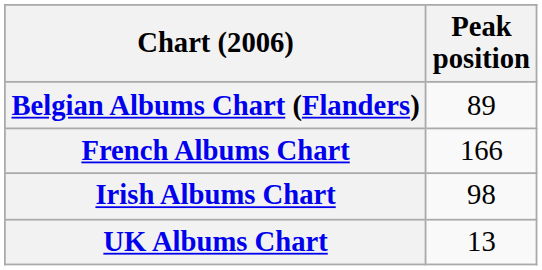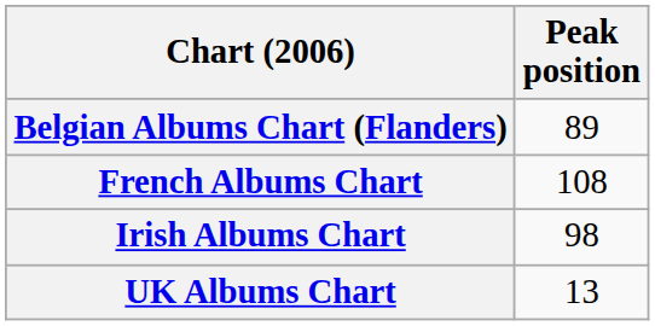 <table class="wikitable sortable plainrowheaders" style="text-align:center;">
 <tr>
 <th>Chart (2006)</th>
 <th>Peak<br>position</th>
 </tr>
 <tr>
 <th scope="row"><a href='#'>Belgian Albums Chart</a> (<a href='#'>Flanders</a>)</th>
 <td>89</td>
 </tr>
 <tr>
 <th scope="row"><a href='#'>French Albums Chart</a></th>
-<td>166</td>
+<td>108</td>
 </tr>
 <tr>
 <th scope="row"><a href='#'>Irish Albums Chart</a></th>
 <td>98</td>
 </tr>
 <tr>
 <th scope="row"><a href='#'>UK Albums Chart</a></th>
 <td>13</td>
 </tr>
 </table>
